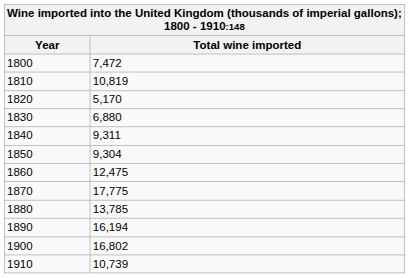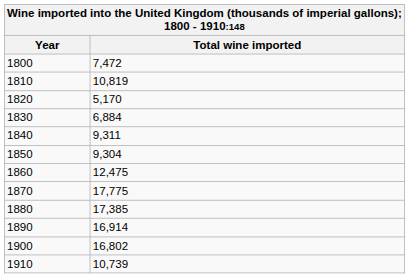 <table class="wikitable mw-collapsible mw-collapsed">
 <tr>
 <th colspan="2">Wine imported into the United Kingdom (thousands of imperial gallons);<br>1800 - 1910<small>:148</small></th>
 </tr>
 <tr>
 <th>Year</th>
 <th>Total wine imported</th>
 </tr>
 <tr>
 <td>1800</td>
 <td>7,472</td>
 </tr>
 <tr>
 <td>1810</td>
 <td>10,819</td>
 </tr>
 <tr>
 <td>1820</td>
 <td>5,170</td>
 </tr>
 <tr>
 <td>1830</td>
-<td>6,880</td>
+<td>6,884</td>
 </tr>
 <tr>
 <td>1840</td>
 <td>9,311</td>
 </tr>
 <tr>
 <td>1850</td>
 <td>9,304</td>
 </tr>
 <tr>
 <td>1860</td>
 <td>12,475</td>
 </tr>
 <tr>
 <td>1870</td>
 <td>17,775</td>
 </tr>
 <tr>
 <td>1880</td>
-<td>13,785</td>
+<td>17,385</td>
 </tr>
 <tr>
 <td>1890</td>
-<td>16,194</td>
+<td>16,914</td>
 </tr>
 <tr>
 <td>1900</td>
 <td>16,802</td>
 </tr>
 <tr>
 <td>1910</td>
 <td>10,739</td>
 </tr>
 </table>
